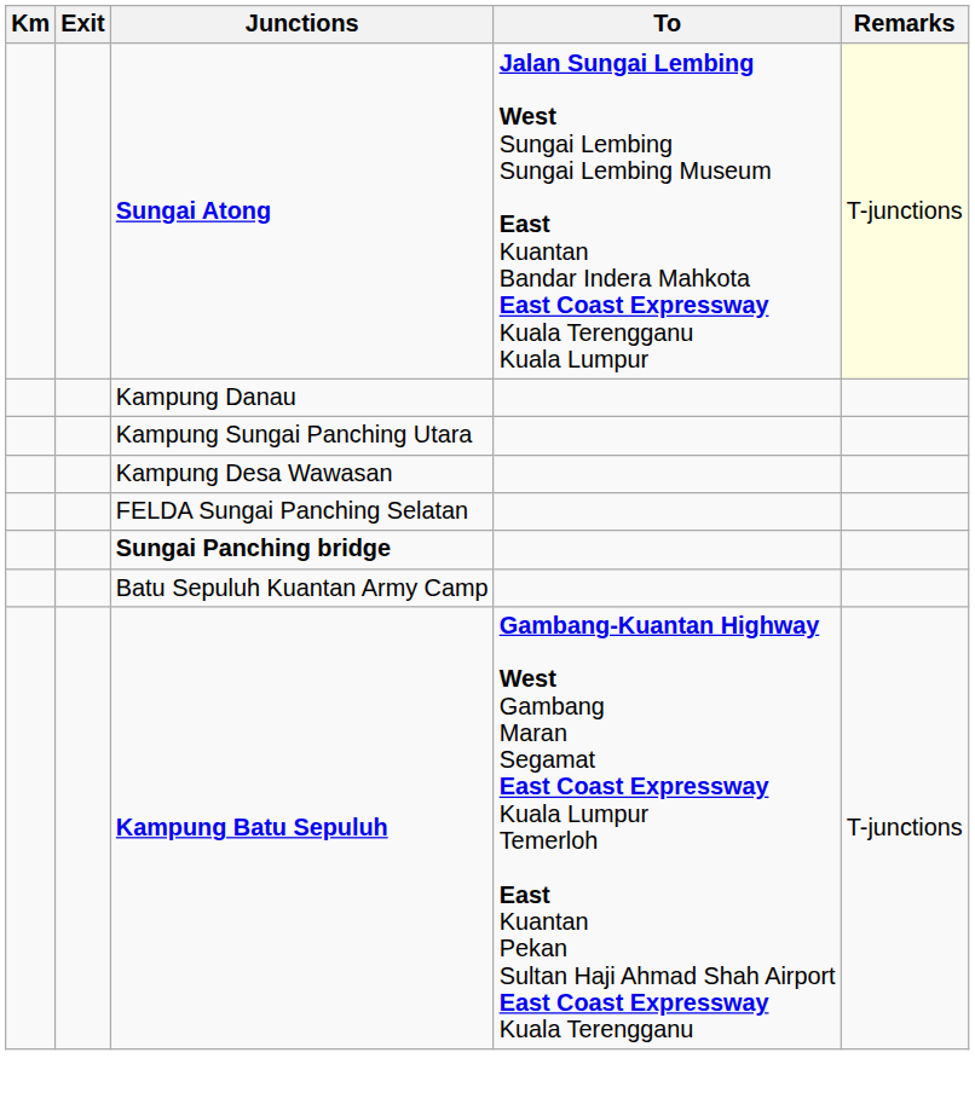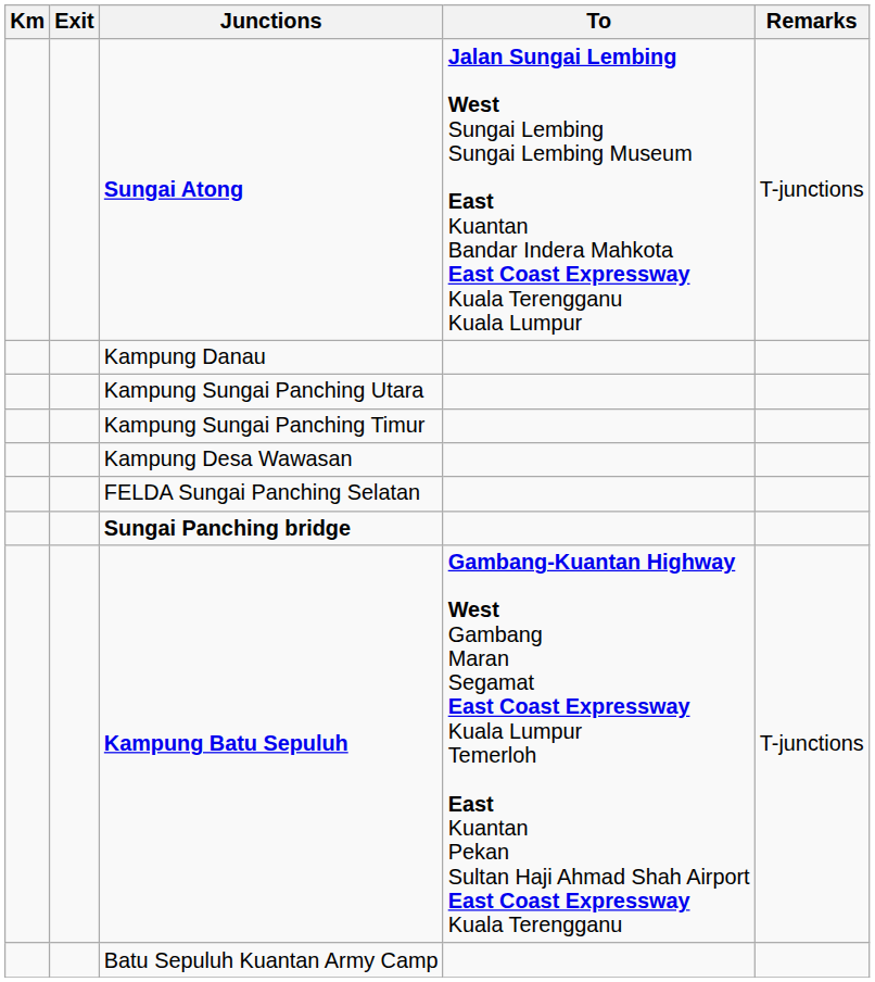 <table class="wikitable">
 <tr>
 <th>Km</th>
 <th>Exit</th>
 <th>Junctions</th>
 <th>To</th>
 <th>Remarks</th>
 </tr>
 <tr>
 <td></td>
 <td></td>
 <td><strong><a href='#'>Sungai Atong</a></strong></td>
 <td> <strong><a href='#'>Jalan Sungai Lembing</a></strong><br><br><strong>West</strong><br>Sungai Lembing<br>Sungai Lembing Museum<br><br><strong>East </strong><br>Kuantan<br>Bandar Indera Mahkota<br> <strong><a href='#'>East Coast Expressway</a></strong><br>Kuala Terengganu<br>Kuala Lumpur</td>
-<td style="background: lightyellow;">T-junctions</td>
+<td>T-junctions</td>
 </tr>
 <tr>
 <td></td>
 <td></td>
 <td>Kampung Danau</td>
 <td></td>
 <td></td>
 </tr>
 <tr>
 <td></td>
 <td></td>
 <td>Kampung Sungai Panching Utara</td>
+<td></td>
+<td></td>
+</tr>
+<tr>
+<td></td>
+<td></td>
+<td>Kampung Sungai Panching Timur</td>
 <td></td>
 <td></td>
 </tr>
 <tr>
 <td></td>
 <td></td>
 <td>Kampung Desa Wawasan</td>
 <td></td>
 <td></td>
 </tr>
 <tr>
 <td></td>
 <td></td>
 <td>FELDA Sungai Panching Selatan</td>
 <td></td>
 <td></td>
 </tr>
 <tr>
 <td></td>
 <td></td>
 <td><strong>Sungai Panching bridge</strong></td>
 <td></td>
 <td></td>
 </tr>
 <tr>
 <td></td>
 <td></td>
+<td><strong><a href='#'>Kampung Batu Sepuluh</a></strong></td>
+<td> <strong><a href='#'>Gambang-Kuantan Highway</a></strong><br><br><strong>West</strong><br>Gambang<br>Maran<br>Segamat<br> <strong><a href='#'>East Coast Expressway</a></strong><br>Kuala Lumpur<br>Temerloh<br><br><strong>East</strong><br>Kuantan<br>Pekan<br>Sultan Haji Ahmad Shah Airport<br> <strong><a href='#'>East Coast Expressway</a></strong><br>Kuala Terengganu</td>
+<td>T-junctions</td>
+</tr>
+<tr>
+<td></td>
+<td></td>
 <td>Batu Sepuluh Kuantan Army Camp</td>
 <td></td>
 <td></td>
 </tr>
-<tr>
-<td></td>
-<td></td>
-<td><strong><a href='#'>Kampung Batu Sepuluh</a></strong></td>
-<td> <strong><a href='#'>Gambang-Kuantan Highway</a></strong><br><br><strong>West</strong><br>Gambang<br>Maran<br>Segamat<br> <strong><a href='#'>East Coast Expressway</a></strong><br>Kuala Lumpur<br>Temerloh<br><br><strong>East</strong><br>Kuantan<br>Pekan<br>Sultan Haji Ahmad Shah Airport<br> <strong><a href='#'>East Coast Expressway</a></strong><br>Kuala Terengganu</td>
-<td>T-junctions</td>
-</tr>
 </table>
